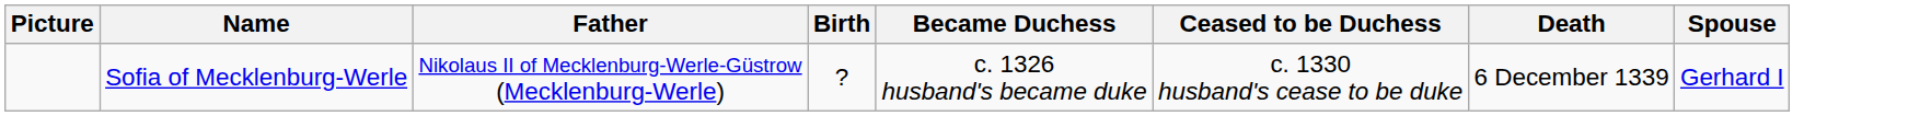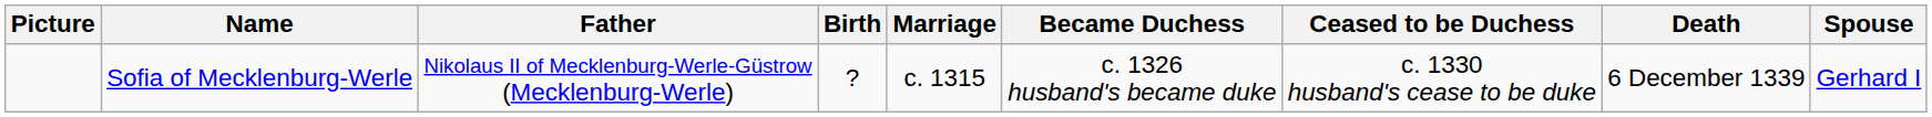 <table class="wikitable" style="text-align: center">
 <tr>
 <th scope="col">Picture</th>
 <th scope="col">Name</th>
 <th scope="col">Father</th>
 <th scope="col">Birth</th>
+<th scope="col">Marriage</th>
 <th scope="col">Became Duchess</th>
 <th scope="col">Ceased to be Duchess</th>
 <th scope="col">Death</th>
 <th scope="col">Spouse</th>
 </tr>
 <tr>
 <td></td>
 <td><a href='#'>Sofia of Mecklenburg-Werle</a><br></td>
 <td><small><a href='#'>Nikolaus II of Mecklenburg-Werle-Güstrow</a></small> <br>(<a href='#'>Mecklenburg-Werle</a>)</td>
 <td>?</td>
+<td>c. 1315</td>
 <td>c. 1326<br><em>husband's became duke</em></td>
 <td>c. 1330<br><em>husband's cease to be duke</em></td>
 <td>6 December 1339</td>
 <td><a href='#'>Gerhard I</a></td>
 </tr>
 </table>
